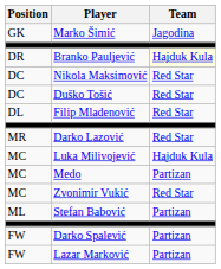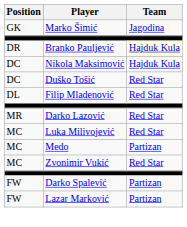 <table class="wikitable">
 <tr>
 <th>Position</th>
 <th>Player</th>
 <th>Team</th>
 </tr>
 <tr>
 <td>GK</td>
 <td> <a href='#'>Marko Šimić</a></td>
 <td><a href='#'>Jagodina</a></td>
 </tr>
 <tr>
 <td colspan=3 style="background: black"></td>
 </tr>
 <tr>
 <td>DR</td>
 <td> <a href='#'>Branko Pauljević</a></td>
 <td style="background: lightyellow;"><a href='#'>Hajduk Kula</a></td>
 </tr>
 <tr>
 <td>DC</td>
 <td> <a href='#'>Nikola Maksimović</a></td>
-<td><a href='#'>Red Star</a></td>
+<td><a href='#'>Hajduk Kula</a></td>
 </tr>
 <tr>
 <td>DC</td>
 <td> <a href='#'>Duško Tošić</a></td>
 <td><a href='#'>Red Star</a></td>
 </tr>
 <tr>
 <td>DL</td>
 <td> <a href='#'>Filip Mladenović</a></td>
 <td><a href='#'>Red Star</a></td>
 </tr>
 <tr>
 <td colspan=3 style="background: black"></td>
 </tr>
 <tr>
 <td>MR</td>
 <td> <a href='#'>Darko Lazović</a></td>
 <td><a href='#'>Red Star</a></td>
 </tr>
 <tr>
 <td>MC</td>
 <td> <a href='#'>Luka Milivojević</a></td>
-<td><a href='#'>Hajduk Kula</a></td>
+<td><a href='#'>Red Star</a></td>
 </tr>
 <tr>
 <td>MC</td>
 <td> <a href='#'>Medo</a></td>
 <td><a href='#'>Partizan</a></td>
 </tr>
 <tr>
 <td>MC</td>
 <td> <a href='#'>Zvonimir Vukić</a></td>
 <td><a href='#'>Red Star</a></td>
-</tr>
-<tr>
-<td>ML</td>
-<td> <a href='#'>Stefan Babović</a></td>
-<td><a href='#'>Partizan</a></td>
 </tr>
 <tr>
 <td colspan=3 style="background: black"></td>
 </tr>
 <tr>
 <td>FW</td>
 <td> <a href='#'>Darko Spalević</a></td>
 <td><a href='#'>Partizan</a></td>
 </tr>
 <tr>
 <td>FW</td>
 <td> <a href='#'>Lazar Marković</a></td>
 <td><a href='#'>Partizan</a></td>
 </tr>
 </table>
